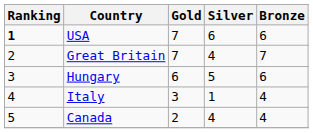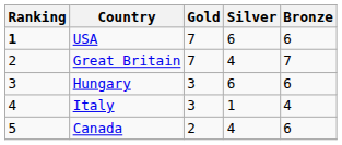 <table class="wikitable">
 <tr>
 <th>Ranking</th>
 <th>Country</th>
 <th>Gold </th>
 <th>Silver </th>
 <th>Bronze </th>
 </tr>
 <tr>
 <td><strong>1</strong></td>
 <td> <a href='#'>USA</a></td>
 <td>7</td>
 <td>6</td>
 <td>6</td>
 </tr>
 <tr>
 <td>2</td>
 <td> <a href='#'>Great Britain</a></td>
 <td>7</td>
 <td>4</td>
 <td>7</td>
 </tr>
 <tr>
 <td>3</td>
 <td> <a href='#'>Hungary</a></td>
+<td>3</td>
 <td>6</td>
-<td>5</td>
 <td>6</td>
 </tr>
 <tr>
 <td>4</td>
 <td> <a href='#'>Italy</a></td>
 <td>3</td>
 <td>1</td>
 <td>4</td>
 </tr>
 <tr>
 <td>5</td>
 <td> <a href='#'>Canada</a></td>
 <td>2</td>
 <td>4</td>
-<td>4</td>
+<td>6</td>
 </tr>
 <tr>
 </tr>
 </table>
